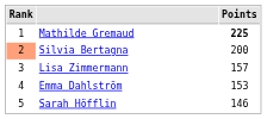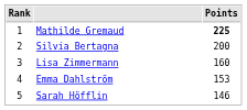 <table cellspacing="1" cellpadding="3" style="border:1px solid #aaa; font-size:86%;">
 <tr style="background:#e4e4e4;">
 <th style="border-bottom:1px solid #aaa; width:10px;">Rank</th>
 <th style="border-bottom:1px solid #aaa; width:200px;"></th>
 <th style="border-bottom:1px solid #aaa; width:20px;">Points</th>
 </tr>
 <tr>
 <td align=center>1</td>
 <td> <a href='#'>Mathilde Gremaud</a></td>
 <td align=center><strong>225</strong></td>
 </tr>
 <tr>
-<td align=center style="background: lightsalmon;">2</td>
+<td align=center>2</td>
 <td> <a href='#'>Silvia Bertagna</a></td>
 <td align=center>200</td>
 </tr>
 <tr>
 <td align=center>3</td>
 <td> <a href='#'>Lisa Zimmermann</a></td>
-<td align=center>157</td>
+<td align=center>160</td>
 </tr>
 <tr>
 <td align=center>4</td>
 <td> <a href='#'>Emma Dahlström</a></td>
 <td align=center>153</td>
 </tr>
 <tr>
 <td align=center>5</td>
 <td> <a href='#'>Sarah Höfflin</a></td>
 <td align=center>146</td>
 </tr>
 </table>
